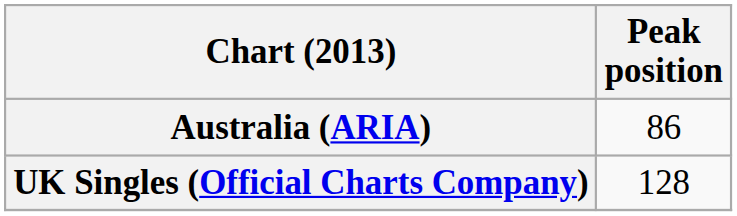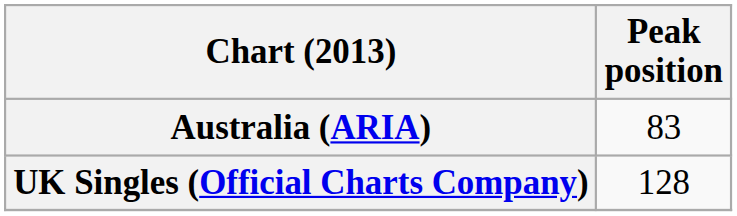 <table class="wikitable sortable plainrowheaders" style="text-align:center">
 <tr>
 <th>Chart (2013)</th>
 <th>Peak<br>position</th>
 </tr>
 <tr>
 <th scope="row">Australia (<a href='#'>ARIA</a>)</th>
-<td style="text-align:center;">86</td>
+<td style="text-align:center;">83</td>
 </tr>
 <tr>
 <th scope="row">UK Singles (<a href='#'>Official Charts Company</a>)</th>
 <td style="text-align:center;">128</td>
 </tr>
 <tr>
 </tr>
 </table>
